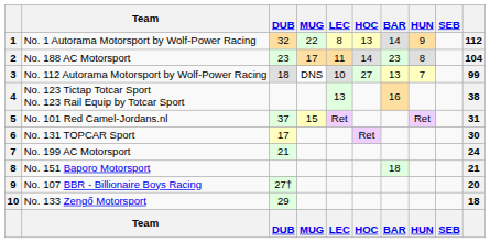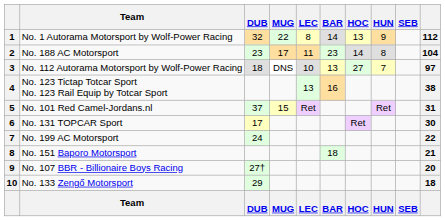 <table align=left| class="wikitable" style="font-size: 85%; text-align: center">
 <tr valign="top">
 <th valign=middle></th>
 <th valign=middle>Team</th>
 <th><br><a href='#'>DUB</a></th>
 <th><br><a href='#'>MUG</a></th>
 <th><br><a href='#'>LEC</a></th>
+<th><br><a href='#'>BAR</a></th>
 <th><br><a href='#'>HOC</a></th>
-<th><br><a href='#'>BAR</a></th>
 <th><br><a href='#'>HUN</a></th>
 <th><br><a href='#'>SEB</a></th>
 <th valign=middle>  </th>
 </tr>
 <tr>
 <th>1</th>
 <td align=left> No. 1 Autorama Motorsport by Wolf-Power Racing</td>
 <td style="background:#FFDF9F;">32</td>
 <td style="background:#DFFFDF;">22</td>
 <td style="background:#FFFFBF;">8</td>
+<td style="background:#DFDFDF;">14</td>
 <td style="background:#FFFFBF;">13</td>
-<td style="background:#DFDFDF;">14</td>
 <td style="background:#FFDF9F;">9</td>
 <td></td>
 <th>112</th>
 </tr>
 <tr>
 <th>2</th>
 <td align=left> No. 188 AC Motorsport</td>
 <td style="background:#DFFFDF;">23</td>
 <td style="background:#FFDF9F;">17</td>
 <td style="background:#FFDF9F;">11</td>
+<td style="background:#DFFFDF;">23</td>
 <td style="background:#DFDFDF;">14</td>
-<td style="background:#DFFFDF;">23</td>
 <td style="background:#DFDFDF;">8</td>
 <td></td>
 <th>104</th>
 </tr>
 <tr>
 <th>3</th>
 <td align=left> No. 112 Autorama Motorsport by Wolf-Power Racing</td>
 <td style="background:#DFDFDF;">18</td>
 <td style="background:#FFFFFF;">DNS</td>
 <td style="background:#DFDFDF;">10</td>
+<td style="background:#FFFFBF;">13</td>
 <td style="background:#DFFFDF;">27</td>
-<td style="background:#FFFFBF;">13</td>
 <td style="background:#FFFFBF;">7</td>
 <td></td>
-<th>99</th>
+<th>97</th>
 </tr>
 <tr>
 <th>4</th>
 <td align=left> No. 123 Tictap Totcar Sport<br> No. 123 Rail Equip by Totcar Sport</td>
 <td></td>
 <td></td>
 <td style="background:#DFFFDF;">13</td>
+<td style="background:#FFDF9F;">16</td>
 <td></td>
-<td style="background:#FFDF9F;">16</td>
 <td></td>
 <td></td>
 <th>38</th>
 </tr>
 <tr>
 <th>5</th>
 <td align=left> No. 101 Red Camel-Jordans.nl</td>
 <td style="background:#DFFFDF;">37</td>
 <td style="background:#FFFFBF;">15</td>
 <td style="background:#EFCFFF;">Ret</td>
 <td></td>
 <td></td>
 <td style="background:#EFCFFF;">Ret</td>
 <td></td>
 <th>31</th>
 </tr>
 <tr>
 <th>6</th>
 <td align=left> No. 131 TOPCAR Sport</td>
 <td style="background:#FFFFBF;">17</td>
 <td></td>
 <td></td>
+<td></td>
 <td style="background:#EFCFFF;">Ret</td>
-<td></td>
 <td></td>
 <td></td>
 <th>30</th>
 </tr>
 <tr>
 <th>7</th>
 <td align=left> No. 199 AC Motorsport</td>
-<td style="background:#DFFFDF;">21</td>
+<td style="background:#DFFFDF;">24</td>
 <td></td>
 <td></td>
 <td></td>
 <td></td>
 <td></td>
 <td></td>
-<th>24</th>
+<th>22</th>
 </tr>
 <tr>
 <th>8</th>
 <td align=left> No. 151 <a href='#'>Baporo Motorsport</a></td>
 <td></td>
 <td></td>
 <td></td>
+<td style="background:#DFFFDF;">18</td>
 <td></td>
-<td style="background:#DFFFDF;">18</td>
 <td></td>
 <td></td>
 <th>21</th>
 </tr>
 <tr>
 <th>9</th>
 <td align=left> No. 107 <a href='#'>BBR - Billionaire Boys Racing</a></td>
 <td style="background:#DFFFDF;">27†</td>
 <td></td>
 <td></td>
 <td></td>
 <td></td>
 <td></td>
 <td></td>
 <th>20</th>
 </tr>
 <tr>
 <th>10</th>
 <td align=left> No. 133 <a href='#'>Zengő Motorsport</a></td>
 <td style="background:#DFFFDF;">29</td>
 <td></td>
 <td></td>
 <td></td>
 <td></td>
 <td></td>
 <td></td>
 <th>18</th>
 </tr>
 <tr>
 <th valign=middle></th>
 <th valign=middle>Team</th>
 <th><br><a href='#'>DUB</a></th>
 <th><br><a href='#'>MUG</a></th>
 <th><br><a href='#'>LEC</a></th>
+<th><br><a href='#'>BAR</a></th>
 <th><br><a href='#'>HOC</a></th>
-<th><br><a href='#'>BAR</a></th>
 <th><br><a href='#'>HUN</a></th>
 <th><br><a href='#'>SEB</a></th>
 <th valign=middle>  </th>
 </tr>
 </table>
